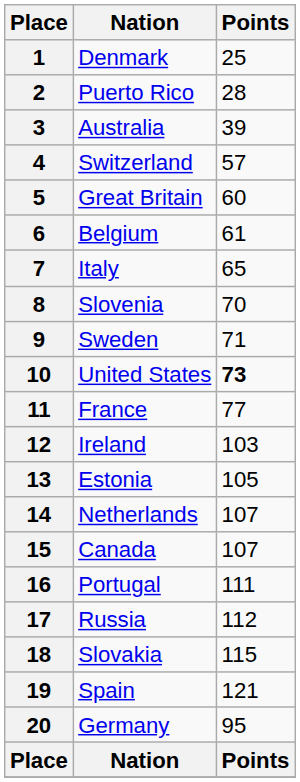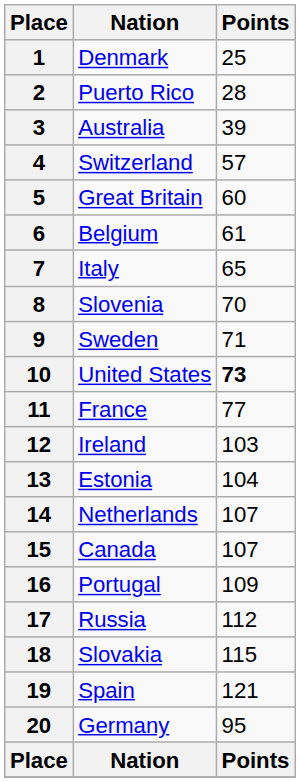 <table class="wikitable" style="font-size: 95%">
 <tr>
 <th>Place</th>
 <th>Nation</th>
 <th>Points</th>
 </tr>
 <tr>
 <th>1</th>
 <td> <a href='#'>Denmark</a></td>
 <td>25</td>
 </tr>
 <tr>
 <th>2</th>
 <td> <a href='#'>Puerto Rico</a></td>
 <td>28</td>
 </tr>
 <tr>
 <th>3</th>
 <td> <a href='#'>Australia</a></td>
 <td>39</td>
 </tr>
 <tr>
 <th>4</th>
 <td> <a href='#'>Switzerland</a></td>
 <td>57</td>
 </tr>
 <tr>
 <th>5</th>
 <td> <a href='#'>Great Britain</a></td>
 <td>60</td>
 </tr>
 <tr>
 <th>6</th>
 <td> <a href='#'>Belgium</a></td>
 <td>61</td>
 </tr>
 <tr>
 <th>7</th>
 <td> <a href='#'>Italy</a></td>
 <td>65</td>
 </tr>
 <tr>
 <th>8</th>
 <td> <a href='#'>Slovenia</a></td>
 <td>70</td>
 </tr>
 <tr>
 <th>9</th>
 <td> <a href='#'>Sweden</a></td>
 <td>71</td>
 </tr>
 <tr>
 <th>10</th>
 <td> <a href='#'>United States</a></td>
 <td><strong>73</strong></td>
 </tr>
 <tr>
 <th>11</th>
 <td> <a href='#'>France</a></td>
 <td>77</td>
 </tr>
 <tr>
 <th>12</th>
 <td> <a href='#'>Ireland</a></td>
 <td>103</td>
 </tr>
 <tr>
 <th>13</th>
 <td> <a href='#'>Estonia</a></td>
-<td>105</td>
+<td>104</td>
 </tr>
 <tr>
 <th>14</th>
 <td> <a href='#'>Netherlands</a></td>
 <td>107</td>
 </tr>
 <tr>
 <th>15</th>
 <td> <a href='#'>Canada</a></td>
 <td>107</td>
 </tr>
 <tr>
 <th>16</th>
 <td> <a href='#'>Portugal</a></td>
-<td>111</td>
+<td>109</td>
 </tr>
 <tr>
 <th>17</th>
 <td> <a href='#'>Russia</a></td>
 <td>112</td>
 </tr>
 <tr>
 <th>18</th>
 <td> <a href='#'>Slovakia</a></td>
 <td>115</td>
 </tr>
 <tr>
 <th>19</th>
 <td> <a href='#'>Spain</a></td>
 <td>121</td>
 </tr>
 <tr>
 <th>20</th>
 <td> <a href='#'>Germany</a></td>
 <td>95</td>
 </tr>
 <tr>
 <th>Place</th>
 <th>Nation</th>
 <th>Points</th>
 </tr>
 <tr>
 </tr>
 </table>
